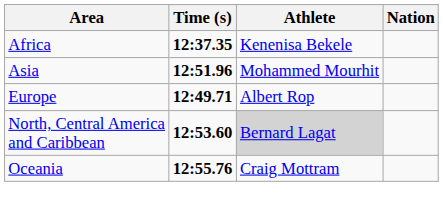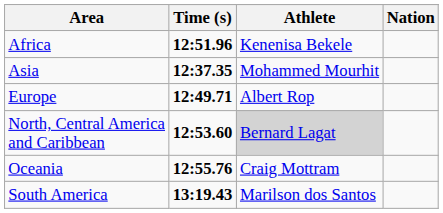 <table class="wikitable">
 <tr>
 <th rowspan=2>Area</th>
 </tr>
 <tr>
 <th>Time (s)</th>
 <th>Athlete</th>
 <th>Nation</th>
 </tr>
 <tr>
 <td><a href='#'>Africa</a> </td>
-<td><strong>12:37.35</strong> </td>
+<td><strong>12:51.96</strong></td>
 <td><a href='#'>Kenenisa Bekele</a></td>
 <td></td>
 </tr>
 <tr>
 <td><a href='#'>Asia</a> </td>
-<td><strong>12:51.96</strong></td>
+<td><strong>12:37.35</strong> </td>
 <td><a href='#'>Mohammed Mourhit</a></td>
 <td></td>
 </tr>
 <tr>
 <td><a href='#'>Europe</a> </td>
 <td><strong>12:49.71</strong></td>
 <td><a href='#'>Albert Rop</a></td>
 <td></td>
 </tr>
 <tr>
 <td><a href='#'>North, Central America<br> and Caribbean</a> </td>
 <td><strong>12:53.60</strong></td>
 <td style="background: lightgrey;"><a href='#'>Bernard Lagat</a></td>
 <td></td>
 </tr>
 <tr>
 <td><a href='#'>Oceania</a> </td>
 <td><strong>12:55.76</strong></td>
 <td><a href='#'>Craig Mottram</a></td>
 <td></td>
 </tr>
+<tr>
+<td><a href='#'>South America</a> </td>
+<td><strong>13:19.43</strong></td>
+<td><a href='#'>Marilson dos Santos</a></td>
+<td></td>
+</tr>
 </table>
